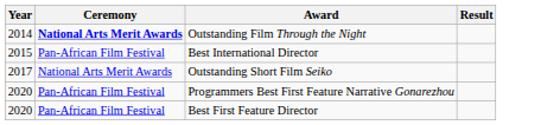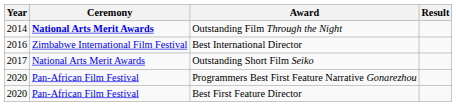 <table class="wikitable">
 <tr>
 <th>Year</th>
 <th>Ceremony</th>
 <th>Award</th>
 <th>Result</th>
 </tr>
 <tr>
 <td>2014</td>
 <td><strong><a href='#'>National Arts Merit Awards</a></strong></td>
 <td>Outstanding Film <em>Through the Night</em></td>
 <td></td>
 </tr>
 <tr>
-<td>2015</td>
-<td><a href='#'>Pan-African Film Festival</a></td>
+<td>2016</td>
+<td><a href='#'>Zimbabwe International Film Festival</a></td>
 <td>Best International Director</td>
 <td></td>
 </tr>
 <tr>
 <td>2017</td>
 <td><a href='#'>National Arts Merit Awards</a></td>
 <td>Outstanding Short Film <em>Seiko</em></td>
 <td></td>
 </tr>
 <tr>
 <td>2020</td>
 <td><a href='#'>Pan-African Film Festival</a></td>
 <td>Programmers Best First Feature Narrative <em>Gonarezhou</em></td>
 <td></td>
 </tr>
 <tr>
 <td>2020</td>
 <td><a href='#'>Pan-African Film Festival</a></td>
 <td>Best First Feature Director</td>
 <td></td>
 </tr>
 </table>
